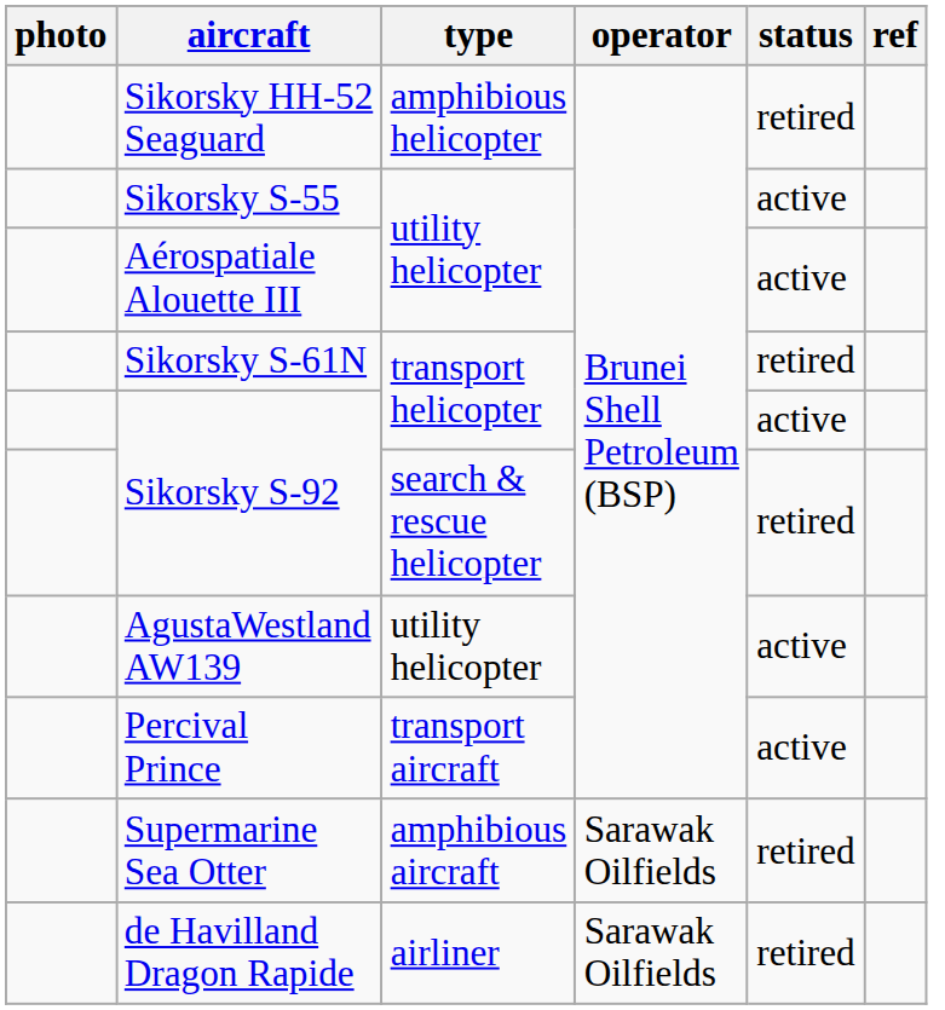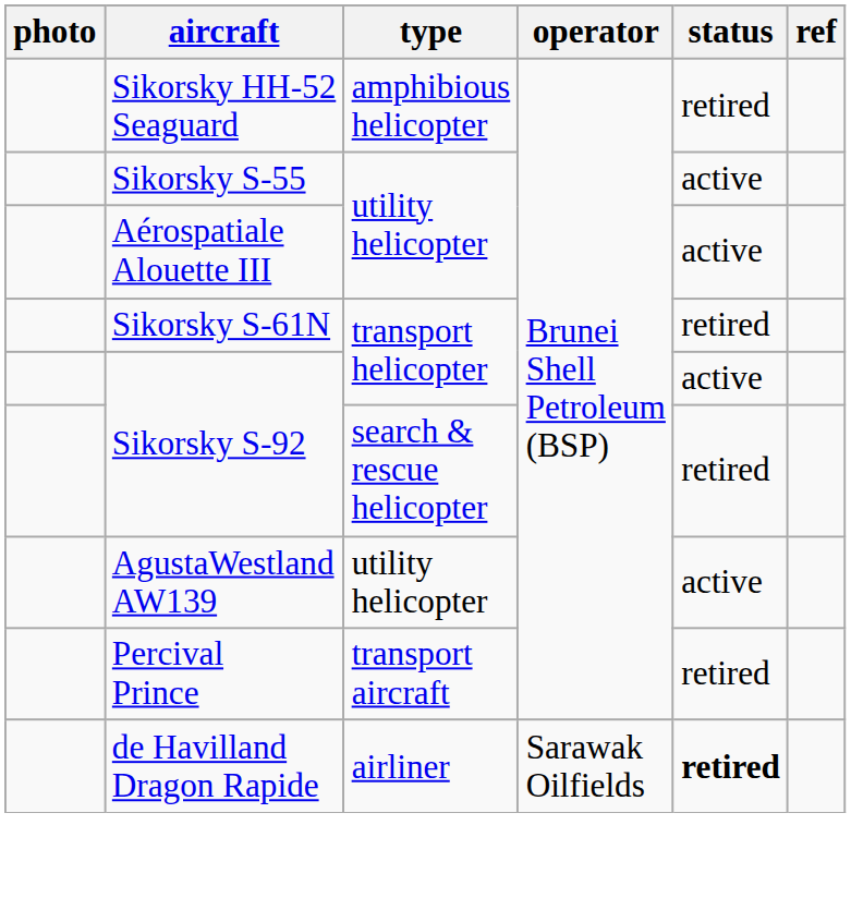 <table class="wikitable sortable">
 <tr>
 <th>photo</th>
 <th><a href='#'>aircraft</a></th>
 <th>type</th>
 <th>operator</th>
 <th>status</th>
 <th>ref</th>
 </tr>
 <tr>
 <td></td>
 <td><a href='#'>Sikorsky HH-52<br>Seaguard</a></td>
 <td><a href='#'>amphibious<br>helicopter</a></td>
 <td rowspan=8><a href='#'>Brunei<br>Shell<br>Petroleum</a><br>(BSP)</td>
 <td>retired</td>
 <td></td>
 </tr>
 <tr>
 <td></td>
 <td><a href='#'>Sikorsky S-55</a></td>
 <td rowspan=2><a href='#'>utility<br>helicopter</a></td>
 <td>active</td>
 <td></td>
 </tr>
 <tr>
 <td></td>
 <td><a href='#'>Aérospatiale<br>Alouette III</a></td>
 <td>active</td>
 <td></td>
 </tr>
 <tr>
 <td></td>
 <td><a href='#'>Sikorsky S-61N</a></td>
 <td rowspan=2><a href='#'>transport<br>helicopter</a></td>
 <td>retired</td>
 <td></td>
 </tr>
 <tr>
 <td></td>
 <td rowspan=2><a href='#'>Sikorsky S-92</a></td>
 <td>active</td>
 <td></td>
 </tr>
 <tr>
 <td></td>
 <td><a href='#'>search &<br>rescue<br>helicopter</a></td>
 <td>retired</td>
 <td></td>
 </tr>
 <tr>
 <td></td>
 <td><a href='#'>AgustaWestland<br>AW139</a></td>
 <td>utility<br>helicopter</td>
 <td>active</td>
 <td></td>
 </tr>
 <tr>
 <td></td>
 <td><a href='#'>Percival<br>Prince</a></td>
 <td><a href='#'>transport<br>aircraft</a></td>
-<td>active</td>
-<td></td>
-</tr>
-<tr>
-<td></td>
-<td><a href='#'>Supermarine<br>Sea Otter</a></td>
-<td><a href='#'>amphibious<br>aircraft</a></td>
-<td>Sarawak<br>Oilfields</td>
 <td>retired</td>
 <td></td>
 </tr>
 <tr>
 <td></td>
 <td><a href='#'>de Havilland<br>Dragon Rapide</a></td>
 <td><a href='#'>airliner</a></td>
 <td>Sarawak<br>Oilfields</td>
-<td>retired</td>
+<td><strong>retired</strong></td>
 <td></td>
 </tr>
 </table>
